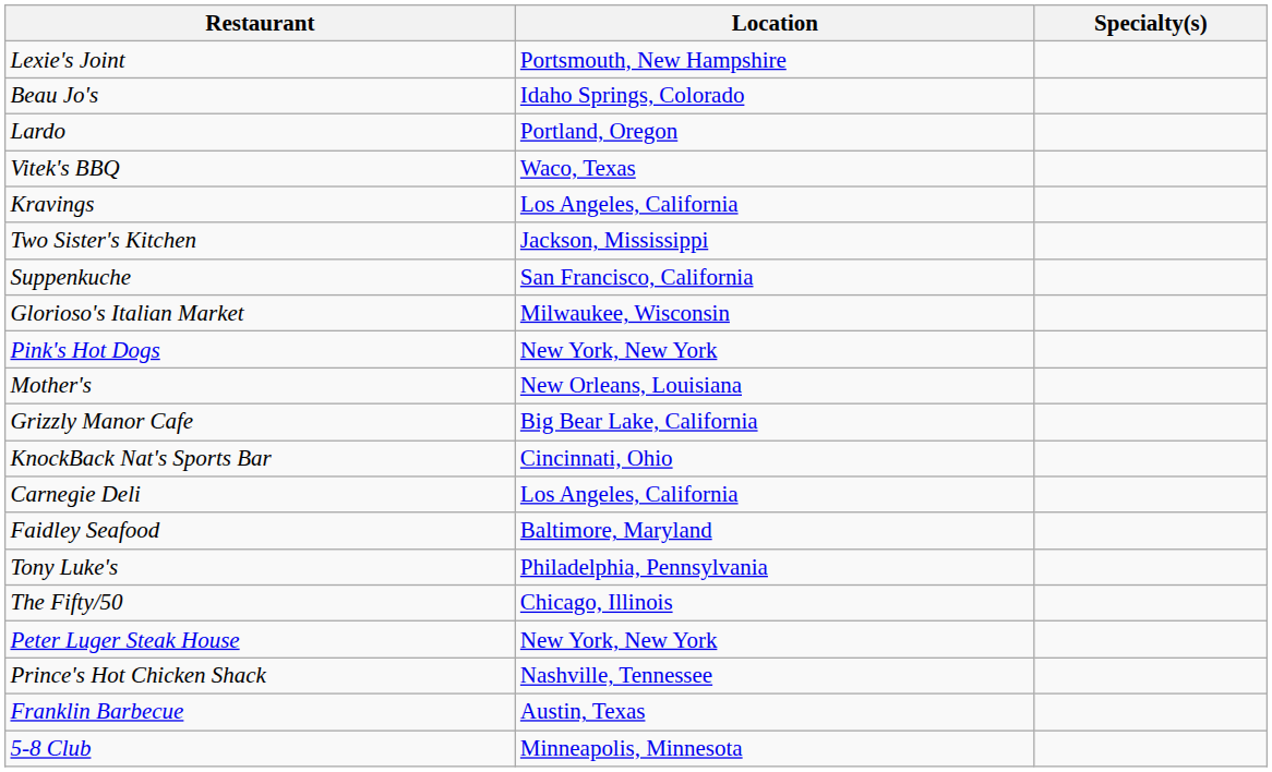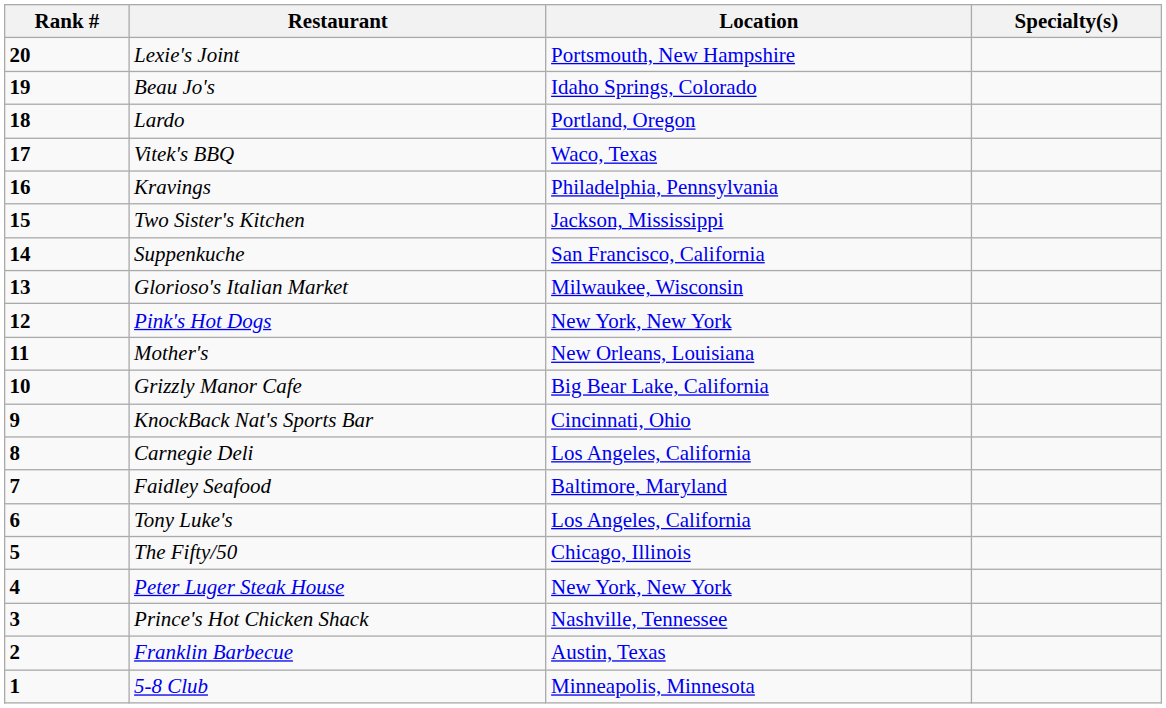 <table class="wikitable" style="width:100%;">
 <tr>
+<th>Rank #</th>
 <th>Restaurant</th>
 <th>Location</th>
 <th>Specialty(s)</th>
 </tr>
 <tr>
+<td><strong>20</strong></td>
 <td><em>Lexie's Joint</em></td>
 <td><a href='#'>Portsmouth, New Hampshire</a></td>
 <td></td>
 </tr>
 <tr>
+<td><strong>19</strong></td>
 <td><em>Beau Jo's</em></td>
 <td><a href='#'>Idaho Springs, Colorado</a></td>
 <td></td>
 </tr>
 <tr>
+<td><strong>18</strong></td>
 <td><em>Lardo</em></td>
 <td><a href='#'>Portland, Oregon</a></td>
 <td></td>
 </tr>
 <tr>
+<td><strong>17</strong></td>
 <td><em>Vitek's BBQ</em></td>
 <td><a href='#'>Waco, Texas</a></td>
 <td></td>
 </tr>
 <tr>
+<td><strong>16</strong></td>
 <td><em>Kravings</em></td>
-<td><a href='#'>Los Angeles, California</a></td>
+<td><a href='#'>Philadelphia, Pennsylvania</a></td>
 <td></td>
 </tr>
 <tr>
+<td><strong>15</strong></td>
 <td><em>Two Sister's Kitchen</em></td>
 <td><a href='#'>Jackson, Mississippi</a></td>
 <td></td>
 </tr>
 <tr>
+<td><strong>14</strong></td>
 <td><em>Suppenkuche</em></td>
 <td><a href='#'>San Francisco, California</a></td>
 <td></td>
 </tr>
 <tr>
+<td><strong>13</strong></td>
 <td><em>Glorioso's Italian Market</em></td>
 <td><a href='#'>Milwaukee, Wisconsin</a></td>
 <td></td>
 </tr>
 <tr>
+<td><strong>12</strong></td>
 <td><em><a href='#'>Pink's Hot Dogs</a></em></td>
 <td><a href='#'>New York, New York</a></td>
 <td></td>
 </tr>
 <tr>
+<td><strong>11</strong></td>
 <td><em>Mother's</em></td>
 <td><a href='#'>New Orleans, Louisiana</a></td>
 <td></td>
 </tr>
 <tr>
+<td><strong>10</strong></td>
 <td><em>Grizzly Manor Cafe</em></td>
 <td><a href='#'>Big Bear Lake, California</a></td>
 <td></td>
 </tr>
 <tr>
+<td><strong>9</strong></td>
 <td><em>KnockBack Nat's Sports Bar</em></td>
 <td><a href='#'>Cincinnati, Ohio</a></td>
 <td></td>
 </tr>
 <tr>
+<td><strong>8</strong></td>
 <td><em>Carnegie Deli</em></td>
 <td><a href='#'>Los Angeles, California</a></td>
 <td></td>
 </tr>
 <tr>
+<td><strong>7</strong></td>
 <td><em>Faidley Seafood</em></td>
 <td><a href='#'>Baltimore, Maryland</a></td>
 <td></td>
 </tr>
 <tr>
+<td><strong>6</strong></td>
 <td><em>Tony Luke's</em></td>
-<td><a href='#'>Philadelphia, Pennsylvania</a></td>
+<td><a href='#'>Los Angeles, California</a></td>
 <td></td>
 </tr>
 <tr>
+<td><strong>5</strong></td>
 <td><em>The Fifty/50</em></td>
 <td><a href='#'>Chicago, Illinois</a></td>
 <td></td>
 </tr>
 <tr>
+<td><strong>4</strong></td>
 <td><em><a href='#'>Peter Luger Steak House</a></em></td>
 <td><a href='#'>New York, New York</a></td>
 <td></td>
 </tr>
 <tr>
+<td><strong>3</strong></td>
 <td><em>Prince's Hot Chicken Shack</em></td>
 <td><a href='#'>Nashville, Tennessee</a></td>
 <td></td>
 </tr>
 <tr>
+<td><strong>2</strong></td>
 <td><em><a href='#'>Franklin Barbecue</a></em></td>
 <td><a href='#'>Austin, Texas</a></td>
 <td></td>
 </tr>
 <tr>
+<td><strong>1</strong></td>
 <td><em><a href='#'>5-8 Club</a></em></td>
 <td><a href='#'>Minneapolis, Minnesota</a></td>
 <td></td>
 </tr>
 </table>
